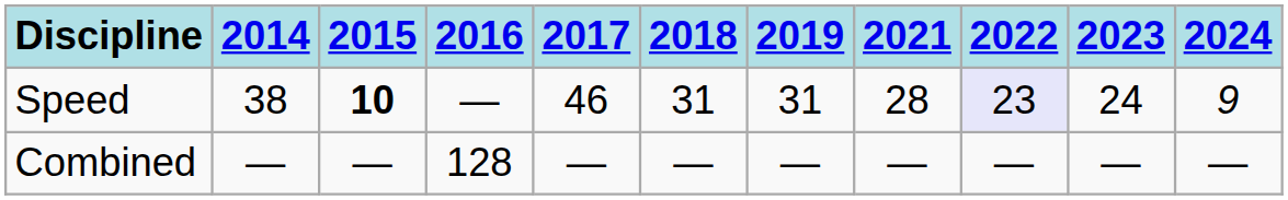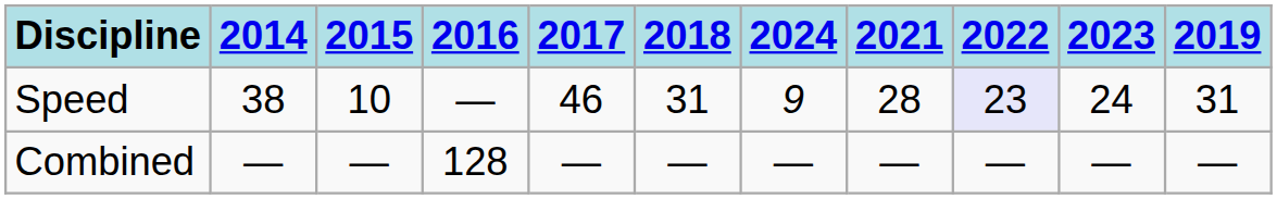 <table class="wikitable" style="text-align: center">
 <tr>
 <th style="background: #b0e0e6">Discipline</th>
 <th style="background: #b0e0e6;"><a href='#'>2014</a></th>
 <th style="background: #b0e0e6;"><a href='#'>2015</a></th>
 <th style="background: #b0e0e6;"><a href='#'>2016</a></th>
 <th style="background: #b0e0e6;"><a href='#'>2017</a></th>
 <th style="background: #b0e0e6;"><a href='#'>2018</a></th>
-<th style="background: #b0e0e6;"><a href='#'>2019</a></th>
+<th style="background: #b0e0e6;"><a href='#'>2024</a></th>
 <th style="background: #b0e0e6;"><a href='#'>2021</a></th>
 <th style="background: #b0e0e6;"><a href='#'>2022</a></th>
 <th style="background: #b0e0e6;"><a href='#'>2023</a></th>
-<th style="background: #b0e0e6;"><a href='#'>2024</a></th>
+<th style="background: #b0e0e6;"><a href='#'>2019</a></th>
 </tr>
 <tr>
 <td align="left">Speed</td>
 <td>38</td>
-<td><strong>10</strong></td>
+<td>10</td>
 <td>—</td>
 <td>46</td>
 <td>31</td>
-<td>31</td>
+<td><em>9</em></td>
 <td>28</td>
 <td style="background: lavender;">23</td>
 <td>24</td>
-<td><em>9</em></td>
+<td>31</td>
 </tr>
 <tr>
 <td align="left">Combined</td>
 <td>—</td>
 <td>—</td>
 <td>128</td>
 <td>—</td>
 <td>—</td>
 <td>—</td>
 <td>—</td>
 <td>—</td>
 <td>—</td>
 <td>—</td>
 </tr>
 </table>
